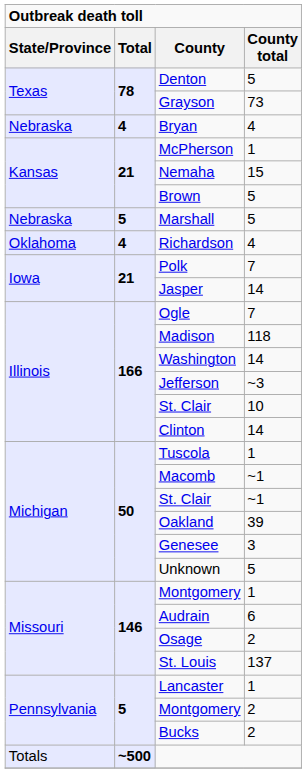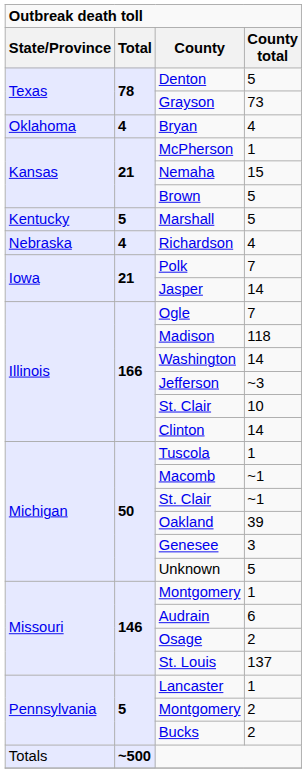 <table class="wikitable mw-collapsible mw-collapsed" style="margin:0 0 0.5em 1em;float:right;">
 <tr>
 <td colspan="4"><strong>Outbreak death toll</strong></td>
 </tr>
 <tr>
 <th><strong>State/Province</strong></th>
 <th><strong>Total</strong></th>
 <th><strong>County</strong></th>
 <th><strong>County<br>total</strong></th>
 </tr>
 <tr>
 <td rowspan="2" style="background:#e6e9ff;"><a href='#'>Texas</a></td>
 <td rowspan="2" style="background:#e6e9ff;"><strong>78</strong></td>
 <td><a href='#'>Denton</a></td>
 <td>5</td>
 </tr>
 <tr>
 <td><a href='#'>Grayson</a></td>
 <td>73</td>
 </tr>
 <tr>
-<td rowspan="1" style="background:#e6e9ff;"><a href='#'>Nebraska</a></td>
+<td rowspan="1" style="background:#e6e9ff;"><a href='#'>Oklahoma</a></td>
 <td rowspan="1" style="background:#e6e9ff;"><strong>4</strong></td>
 <td><a href='#'>Bryan</a></td>
 <td>4</td>
 </tr>
 <tr>
 <td rowspan="3" style="background:#e6e9ff;"><a href='#'>Kansas</a></td>
 <td rowspan="3" style="background:#e6e9ff;"><strong>21</strong></td>
 <td><a href='#'>McPherson</a></td>
 <td>1</td>
 </tr>
 <tr>
 <td><a href='#'>Nemaha</a></td>
 <td>15</td>
 </tr>
 <tr>
 <td><a href='#'>Brown</a></td>
 <td>5</td>
 </tr>
 <tr>
-<td rowspan="1" style="background:#e6e9ff;"><a href='#'>Nebraska</a></td>
+<td rowspan="1" style="background:#e6e9ff;"><a href='#'>Kentucky</a></td>
 <td rowspan="1" style="background:#e6e9ff;"><strong>5</strong></td>
 <td><a href='#'>Marshall</a></td>
 <td>5</td>
 </tr>
 <tr>
-<td rowspan="1" style="background:#e6e9ff;"><a href='#'>Oklahoma</a></td>
+<td rowspan="1" style="background:#e6e9ff;"><a href='#'>Nebraska</a></td>
 <td rowspan="1" style="background:#e6e9ff;"><strong>4</strong></td>
 <td><a href='#'>Richardson</a></td>
 <td>4</td>
 </tr>
 <tr>
 <td rowspan="2" style="background:#e6e9ff;"><a href='#'>Iowa</a></td>
 <td rowspan="2" style="background:#e6e9ff;"><strong>21</strong></td>
 <td><a href='#'>Polk</a></td>
 <td>7</td>
 </tr>
 <tr>
 <td><a href='#'>Jasper</a></td>
 <td>14</td>
 </tr>
 <tr>
 <td rowspan="6" style="background:#e6e9ff;"><a href='#'>Illinois</a></td>
 <td rowspan="6" style="background:#e6e9ff;"><strong>166</strong></td>
 <td><a href='#'>Ogle</a></td>
 <td>7</td>
 </tr>
 <tr>
 <td><a href='#'>Madison</a></td>
 <td>118</td>
 </tr>
 <tr>
 <td><a href='#'>Washington</a></td>
 <td>14</td>
 </tr>
 <tr>
 <td><a href='#'>Jefferson</a></td>
 <td>~3</td>
 </tr>
 <tr>
 <td><a href='#'>St. Clair</a></td>
 <td>10</td>
 </tr>
 <tr>
 <td><a href='#'>Clinton</a></td>
 <td>14</td>
 </tr>
 <tr>
 <td rowspan="6" style="background:#e6e9ff;"><a href='#'>Michigan</a></td>
 <td rowspan="6" style="background:#e6e9ff;"><strong>50</strong></td>
 <td><a href='#'>Tuscola</a></td>
 <td>1</td>
 </tr>
 <tr>
 <td><a href='#'>Macomb</a></td>
 <td>~1</td>
 </tr>
 <tr>
 <td><a href='#'>St. Clair</a></td>
 <td>~1</td>
 </tr>
 <tr>
 <td><a href='#'>Oakland</a></td>
 <td>39</td>
 </tr>
 <tr>
 <td><a href='#'>Genesee</a></td>
 <td>3</td>
 </tr>
 <tr>
 <td>Unknown</td>
 <td>5</td>
 </tr>
 <tr>
 <td rowspan="4" style="background:#e6e9ff;"><a href='#'>Missouri</a></td>
 <td rowspan="4" style="background:#e6e9ff;"><strong>146</strong></td>
 <td><a href='#'>Montgomery</a></td>
 <td>1</td>
 </tr>
 <tr>
 <td><a href='#'>Audrain</a></td>
 <td>6</td>
 </tr>
 <tr>
 <td><a href='#'>Osage</a></td>
 <td>2</td>
 </tr>
 <tr>
 <td><a href='#'>St. Louis</a></td>
 <td>137</td>
 </tr>
 <tr>
 <td rowspan="3" style="background:#e6e9ff;"><a href='#'>Pennsylvania</a></td>
 <td rowspan="3" style="background:#e6e9ff;"><strong>5</strong></td>
 <td><a href='#'>Lancaster</a></td>
 <td>1</td>
 </tr>
 <tr>
 <td><a href='#'>Montgomery</a></td>
 <td>2</td>
 </tr>
 <tr>
 <td><a href='#'>Bucks</a></td>
 <td>2</td>
 </tr>
 <tr>
 <td style="background:#e6e9ff;">Totals</td>
 <td style="background:#e6e9ff;"><strong>~500</strong></td>
 <td colspan=2></td>
 </tr>
 <tr>
 </tr>
 </table>
